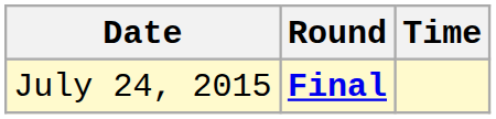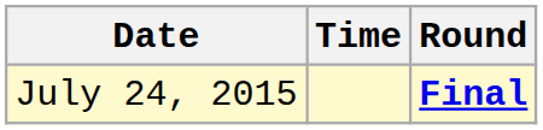 <table class="wikitable">
 <tr>
 <th>Date</th>
+<th>Time</th>
 <th>Round</th>
-<th>Time</th>
 </tr>
 <tr style=background:lemonchiffon>
 <td>July 24, 2015</td>
+<td></td>
 <td><strong><a href='#'>Final</a></strong></td>
-<td></td>
 </tr>
 </table>
